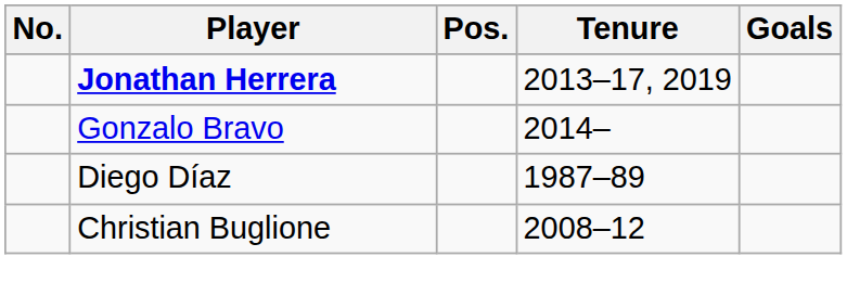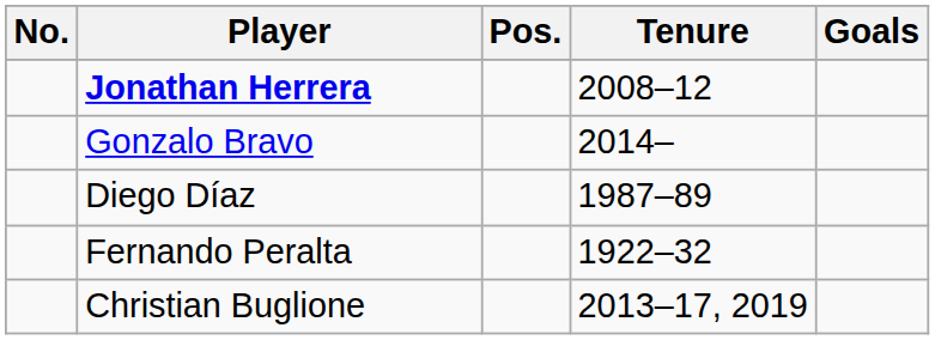 <table class="wikitable sortable" style="text-align:">
 <tr>
 <th style="width:;">No.</th>
 <th style="width:180px;">Player</th>
 <th style="width:px;">Pos.</th>
 <th style="width:px">Tenure</th>
 <th style="width:px;">Goals</th>
 </tr>
 <tr>
 <td></td>
 <td> <strong><a href='#'>Jonathan Herrera</a></strong></td>
 <td></td>
-<td>2013–17, 2019</td>
+<td>2008–12</td>
 <td></td>
 </tr>
 <tr>
 <td></td>
 <td> <a href='#'>Gonzalo Bravo</a></td>
 <td></td>
 <td>2014–</td>
 <td></td>
 </tr>
 <tr>
 <td></td>
 <td> Diego Díaz</td>
 <td></td>
 <td>1987–89</td>
 <td></td>
 </tr>
 <tr>
 <td></td>
+<td> Fernando Peralta</td>
+<td></td>
+<td>1922–32</td>
+<td></td>
+</tr>
+<tr>
+<td></td>
 <td> Christian Buglione</td>
 <td></td>
-<td>2008–12</td>
+<td>2013–17, 2019</td>
 <td></td>
 </tr>
 </table>
